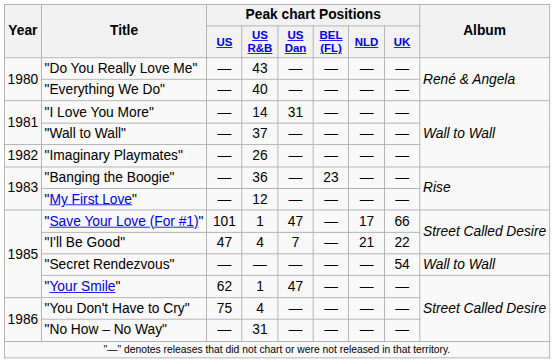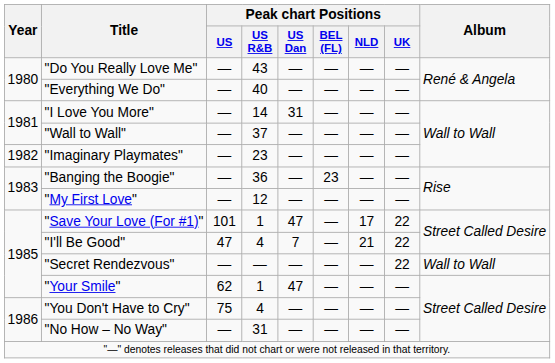 <table class="wikitable" style="text-align:center;">
 <tr>
 <th rowspan="2">Year</th>
 <th rowspan="2">Title</th>
 <th colspan="6">Peak chart Positions</th>
 <th rowspan="2">Album</th>
 </tr>
 <tr style="font-size:smaller;">
 <th width="35"><a href='#'>US</a><br></th>
 <th width="35"><a href='#'>US<br>R&B</a><br></th>
 <th width="35"><a href='#'>US<br>Dan</a><br></th>
 <th width="35"><a href='#'>BEL (FL)</a><br></th>
 <th width="35"><a href='#'>NLD</a><br></th>
 <th width="35"><a href='#'>UK</a><br></th>
 </tr>
 <tr>
 <td rowspan="2">1980</td>
 <td align="left">"Do You Really Love Me"</td>
 <td>—</td>
 <td>43</td>
 <td>—</td>
 <td>—</td>
 <td>—</td>
 <td>—</td>
 <td align=left rowspan="2"><em>René & Angela</em></td>
 </tr>
 <tr>
 <td align="left">"Everything We Do"</td>
 <td>—</td>
 <td>40</td>
 <td>—</td>
 <td>—</td>
 <td>—</td>
 <td>—</td>
 </tr>
 <tr>
 <td rowspan="2">1981</td>
 <td align="left">"I Love You More"</td>
 <td>—</td>
 <td>14</td>
 <td>31</td>
 <td>—</td>
 <td>—</td>
 <td>—</td>
 <td align=left rowspan="3"><em>Wall to Wall</em></td>
 </tr>
 <tr>
 <td align="left">"Wall to Wall"</td>
 <td>—</td>
 <td>37</td>
 <td>—</td>
 <td>—</td>
 <td>—</td>
 <td>—</td>
 </tr>
 <tr>
 <td rowspan="1">1982</td>
 <td align="left">"Imaginary Playmates"</td>
 <td>—</td>
-<td>26</td>
+<td>23</td>
 <td>—</td>
 <td>—</td>
 <td>—</td>
 <td>—</td>
 </tr>
 <tr>
 <td rowspan="2">1983</td>
 <td align="left">"Banging the Boogie"</td>
 <td>—</td>
 <td>36</td>
 <td>—</td>
 <td>23</td>
 <td>—</td>
 <td>—</td>
 <td align=left rowspan="2"><em>Rise</em></td>
 </tr>
 <tr>
 <td align="left">"<a href='#'>My First Love</a>"</td>
 <td>—</td>
 <td>12</td>
 <td>—</td>
 <td>—</td>
 <td>—</td>
 <td>—</td>
 </tr>
 <tr>
 <td rowspan="4">1985</td>
 <td align="left">"<a href='#'>Save Your Love (For #1)</a>"</td>
 <td>101</td>
 <td>1</td>
 <td>47</td>
 <td>—</td>
 <td>17</td>
-<td>66</td>
+<td>22</td>
 <td align=left rowspan="2"><em>Street Called Desire</em></td>
 </tr>
 <tr>
 <td align="left">"I'll Be Good"</td>
 <td>47</td>
 <td>4</td>
 <td>7</td>
 <td>—</td>
 <td>21</td>
 <td>22</td>
 </tr>
 <tr>
 <td align="left">"Secret Rendezvous"</td>
 <td>—</td>
 <td>—</td>
 <td>—</td>
 <td>—</td>
 <td>—</td>
-<td>54</td>
+<td>22</td>
 <td align=left rowspan="1"><em>Wall to Wall</em></td>
 </tr>
 <tr>
 <td align="left">"<a href='#'>Your Smile</a>"</td>
 <td>62</td>
 <td>1</td>
 <td>47</td>
 <td>—</td>
 <td>—</td>
 <td>—</td>
 <td align=left rowspan="3"><em>Street Called Desire</em></td>
 </tr>
 <tr>
 <td rowspan="2">1986</td>
 <td align="left">"You Don't Have to Cry"</td>
 <td>75</td>
 <td>4</td>
 <td>—</td>
 <td>—</td>
 <td>—</td>
 <td>—</td>
 </tr>
 <tr>
 <td align="left">"No How – No Way"</td>
 <td>—</td>
 <td>31</td>
 <td>—</td>
 <td>—</td>
 <td>—</td>
 <td>—</td>
 </tr>
 <tr>
 <td colspan="9" style="text-align:center; font-size:9pt;">"—" denotes releases that did not chart or were not released in that territory.</td>
 </tr>
 </table>
